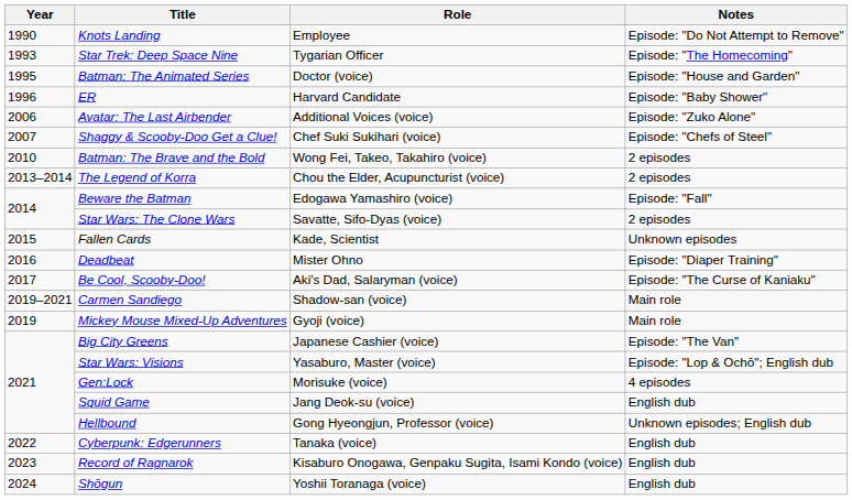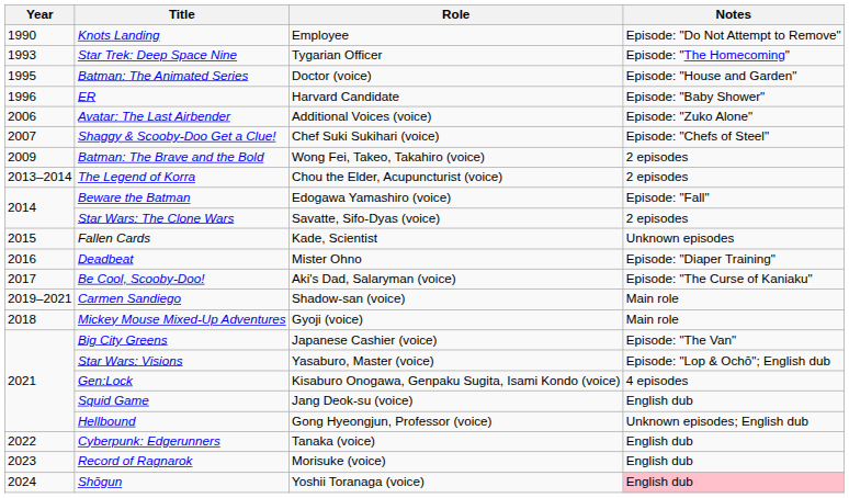 <table class="wikitable sortable">
 <tr>
 <th>Year</th>
 <th>Title</th>
 <th>Role</th>
 <th>Notes</th>
 </tr>
 <tr>
 <td>1990</td>
 <td><em><a href='#'>Knots Landing</a></em></td>
 <td>Employee</td>
 <td>Episode: "Do Not Attempt to Remove"</td>
 </tr>
 <tr>
 <td>1993</td>
 <td><em><a href='#'>Star Trek: Deep Space Nine</a></em></td>
 <td>Tygarian Officer</td>
 <td>Episode: "<a href='#'>The Homecoming</a>"</td>
 </tr>
 <tr>
 <td>1995</td>
 <td><em><a href='#'>Batman: The Animated Series</a></em></td>
 <td>Doctor (voice)</td>
 <td>Episode: "House and Garden"</td>
 </tr>
 <tr>
 <td>1996</td>
 <td><em><a href='#'>ER</a></em></td>
 <td>Harvard Candidate</td>
 <td>Episode: "Baby Shower"</td>
 </tr>
 <tr>
 <td>2006</td>
 <td><em><a href='#'>Avatar: The Last Airbender</a></em></td>
 <td>Additional Voices (voice)</td>
 <td>Episode: "Zuko Alone"</td>
 </tr>
 <tr>
 <td>2007</td>
 <td><em><a href='#'>Shaggy & Scooby-Doo Get a Clue!</a></em></td>
 <td>Chef Suki Sukihari (voice)</td>
 <td>Episode: "Chefs of Steel"</td>
 </tr>
 <tr>
-<td>2010</td>
+<td>2009</td>
 <td><em><a href='#'>Batman: The Brave and the Bold</a></em></td>
 <td>Wong Fei, Takeo, Takahiro (voice)</td>
 <td>2 episodes</td>
 </tr>
 <tr>
 <td>2013–2014</td>
 <td><em><a href='#'>The Legend of Korra</a></em></td>
 <td>Chou the Elder, Acupuncturist (voice)</td>
 <td>2 episodes</td>
 </tr>
 <tr>
 <td rowspan="2">2014</td>
 <td><em><a href='#'>Beware the Batman</a></em></td>
 <td>Edogawa Yamashiro (voice)</td>
 <td>Episode: "Fall"</td>
 </tr>
 <tr>
 <td><em><a href='#'>Star Wars: The Clone Wars</a></em></td>
 <td>Savatte, Sifo-Dyas (voice)</td>
 <td>2 episodes</td>
 </tr>
 <tr>
 <td>2015</td>
 <td><em>Fallen Cards</em></td>
 <td>Kade, Scientist</td>
 <td>Unknown episodes</td>
 </tr>
 <tr>
 <td>2016</td>
 <td><em><a href='#'>Deadbeat</a></em></td>
 <td>Mister Ohno</td>
 <td>Episode: "Diaper Training"</td>
 </tr>
 <tr>
 <td>2017</td>
 <td><em><a href='#'>Be Cool, Scooby-Doo!</a></em></td>
 <td>Aki's Dad, Salaryman (voice)</td>
 <td>Episode: "The Curse of Kaniaku"</td>
 </tr>
 <tr>
 <td>2019–2021</td>
 <td><em><a href='#'>Carmen Sandiego</a></em></td>
 <td>Shadow-san (voice)</td>
 <td>Main role</td>
 </tr>
 <tr>
-<td>2019</td>
+<td>2018</td>
 <td><em><a href='#'>Mickey Mouse Mixed-Up Adventures</a></em></td>
 <td>Gyoji (voice)</td>
 <td>Main role</td>
 </tr>
 <tr>
 <td rowspan="5">2021</td>
 <td><em><a href='#'>Big City Greens</a></em></td>
 <td>Japanese Cashier (voice)</td>
 <td>Episode: "The Van"</td>
 </tr>
 <tr>
 <td><em><a href='#'>Star Wars: Visions</a></em></td>
 <td>Yasaburo, Master (voice)</td>
 <td>Episode: "Lop & Ochō"; English dub</td>
 </tr>
 <tr>
 <td><em><a href='#'>Gen:Lock</a></em></td>
-<td>Morisuke (voice)</td>
+<td>Kisaburo Onogawa, Genpaku Sugita, Isami Kondo (voice)</td>
 <td>4 episodes</td>
 </tr>
 <tr>
 <td><em><a href='#'>Squid Game</a></em></td>
 <td>Jang Deok-su (voice)</td>
 <td>English dub</td>
 </tr>
 <tr>
 <td><em><a href='#'>Hellbound</a></em></td>
 <td>Gong Hyeongjun, Professor (voice)</td>
 <td>Unknown episodes; English dub</td>
 </tr>
 <tr>
 <td>2022</td>
 <td><em><a href='#'>Cyberpunk: Edgerunners</a></em></td>
 <td>Tanaka (voice)</td>
 <td>English dub</td>
 </tr>
 <tr>
 <td>2023</td>
 <td><em><a href='#'>Record of Ragnarok</a></em></td>
-<td>Kisaburo Onogawa, Genpaku Sugita, Isami Kondo (voice)</td>
+<td>Morisuke (voice)</td>
 <td>English dub</td>
 </tr>
 <tr>
 <td>2024</td>
 <td><em><a href='#'>Shōgun</a> </em></td>
 <td>Yoshii Toranaga (voice)</td>
-<td>English dub<em></em></td>
+<td style="background: pink;">English dub<em></em></td>
 </tr>
 </table>
